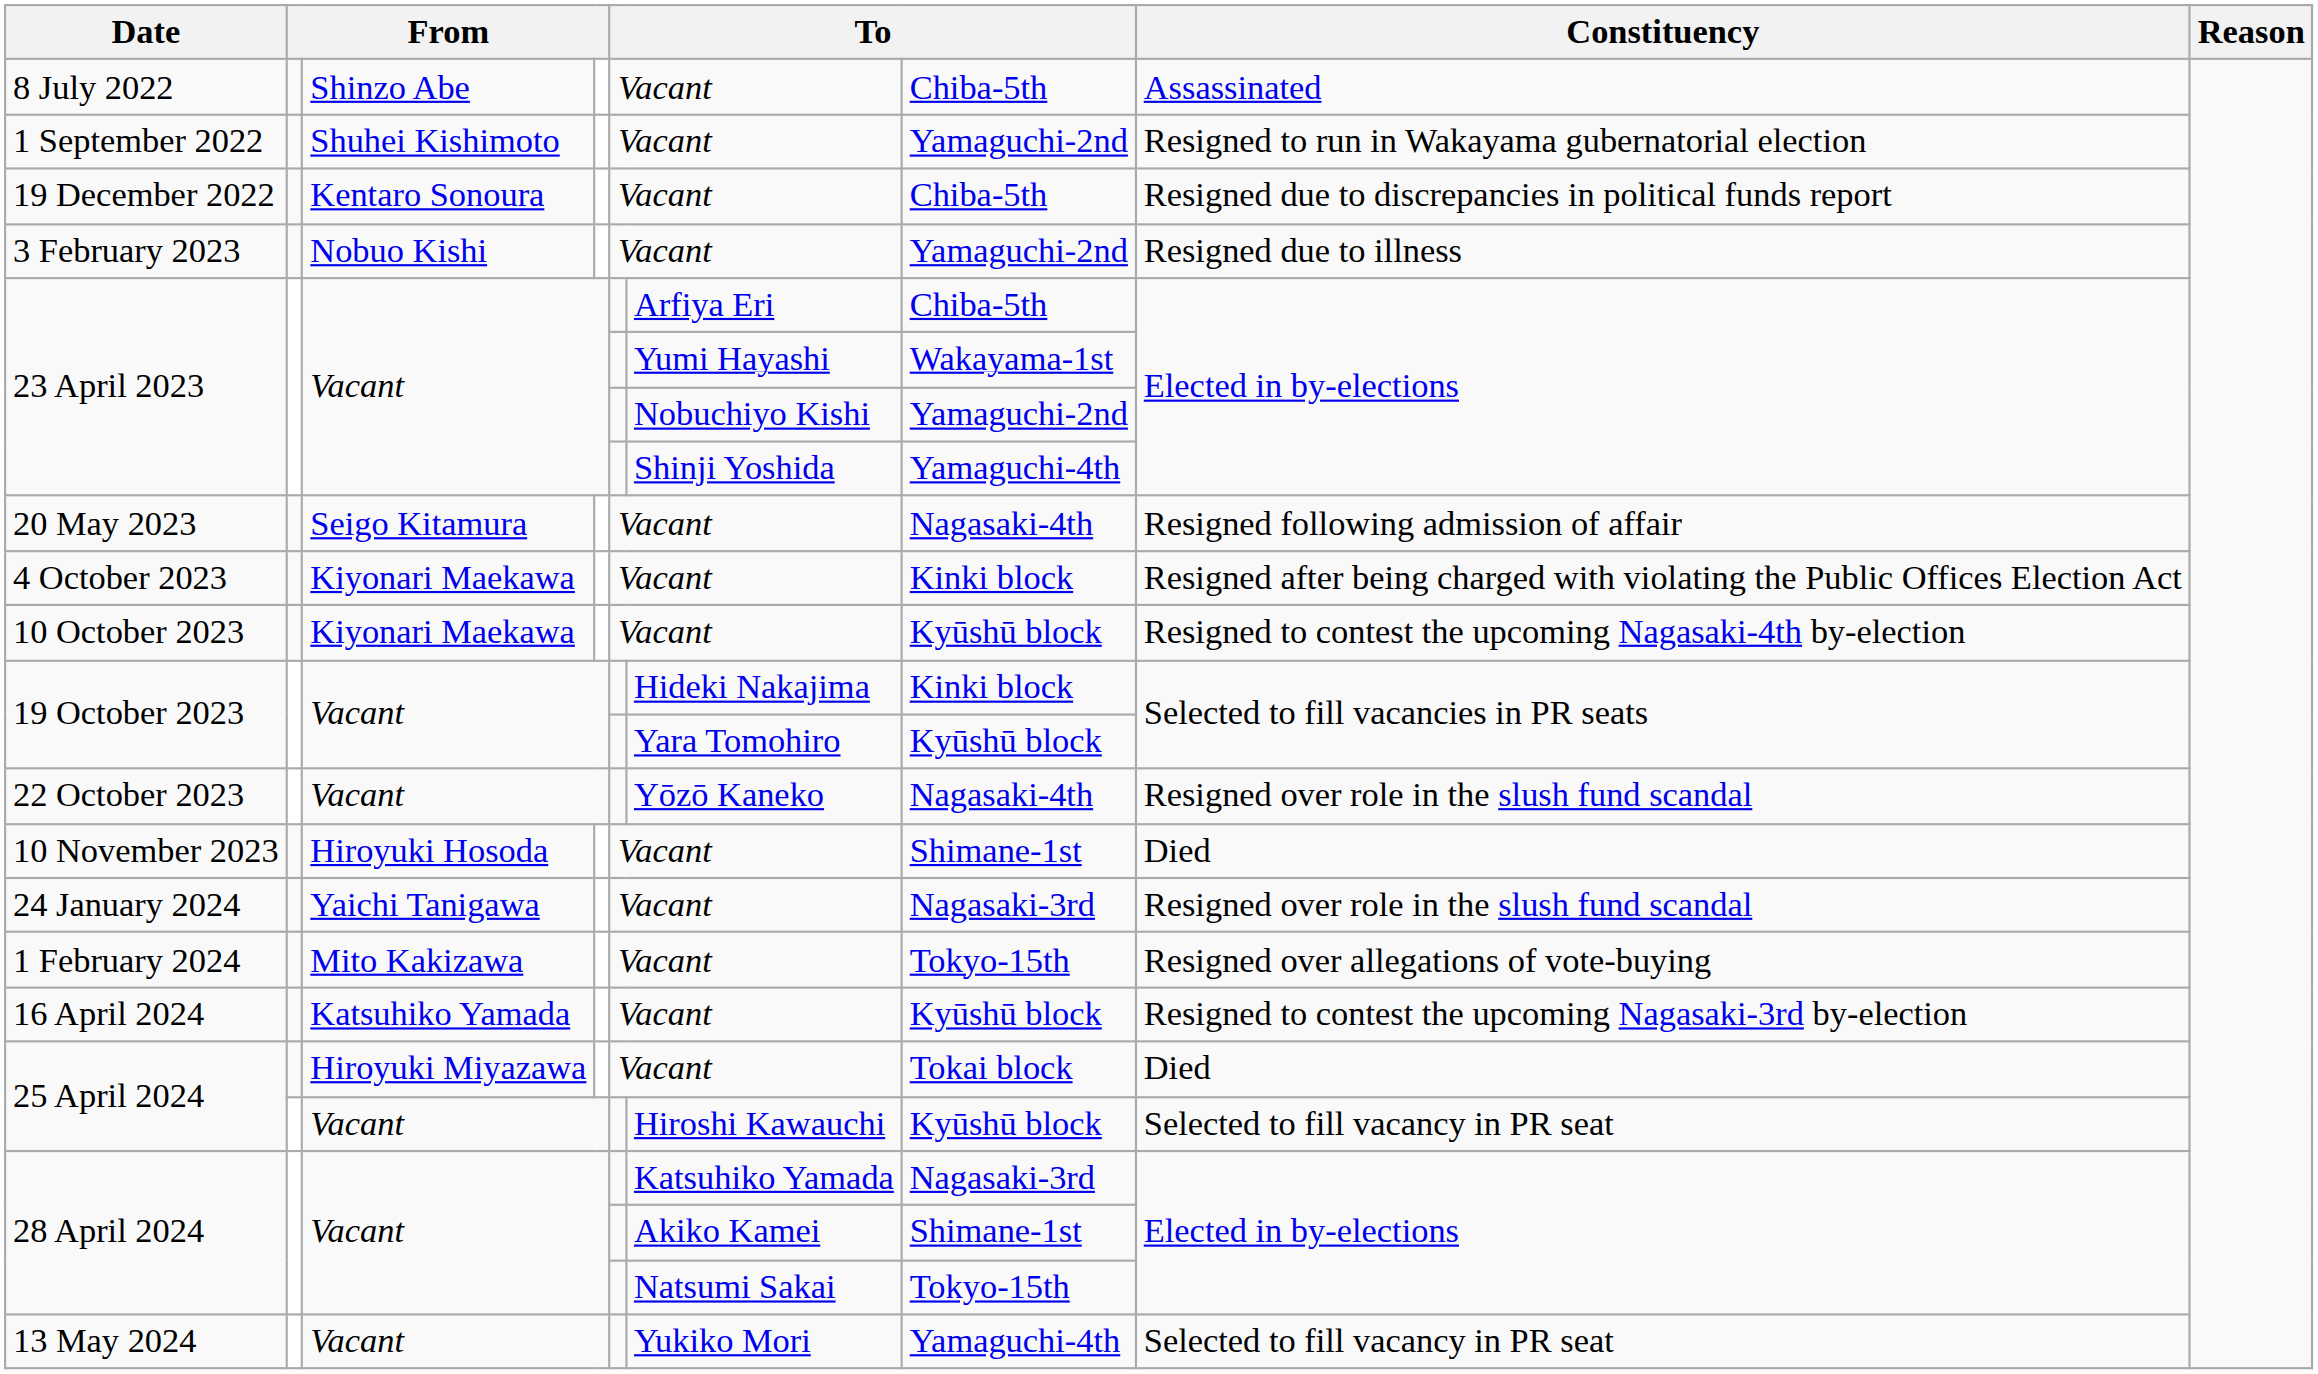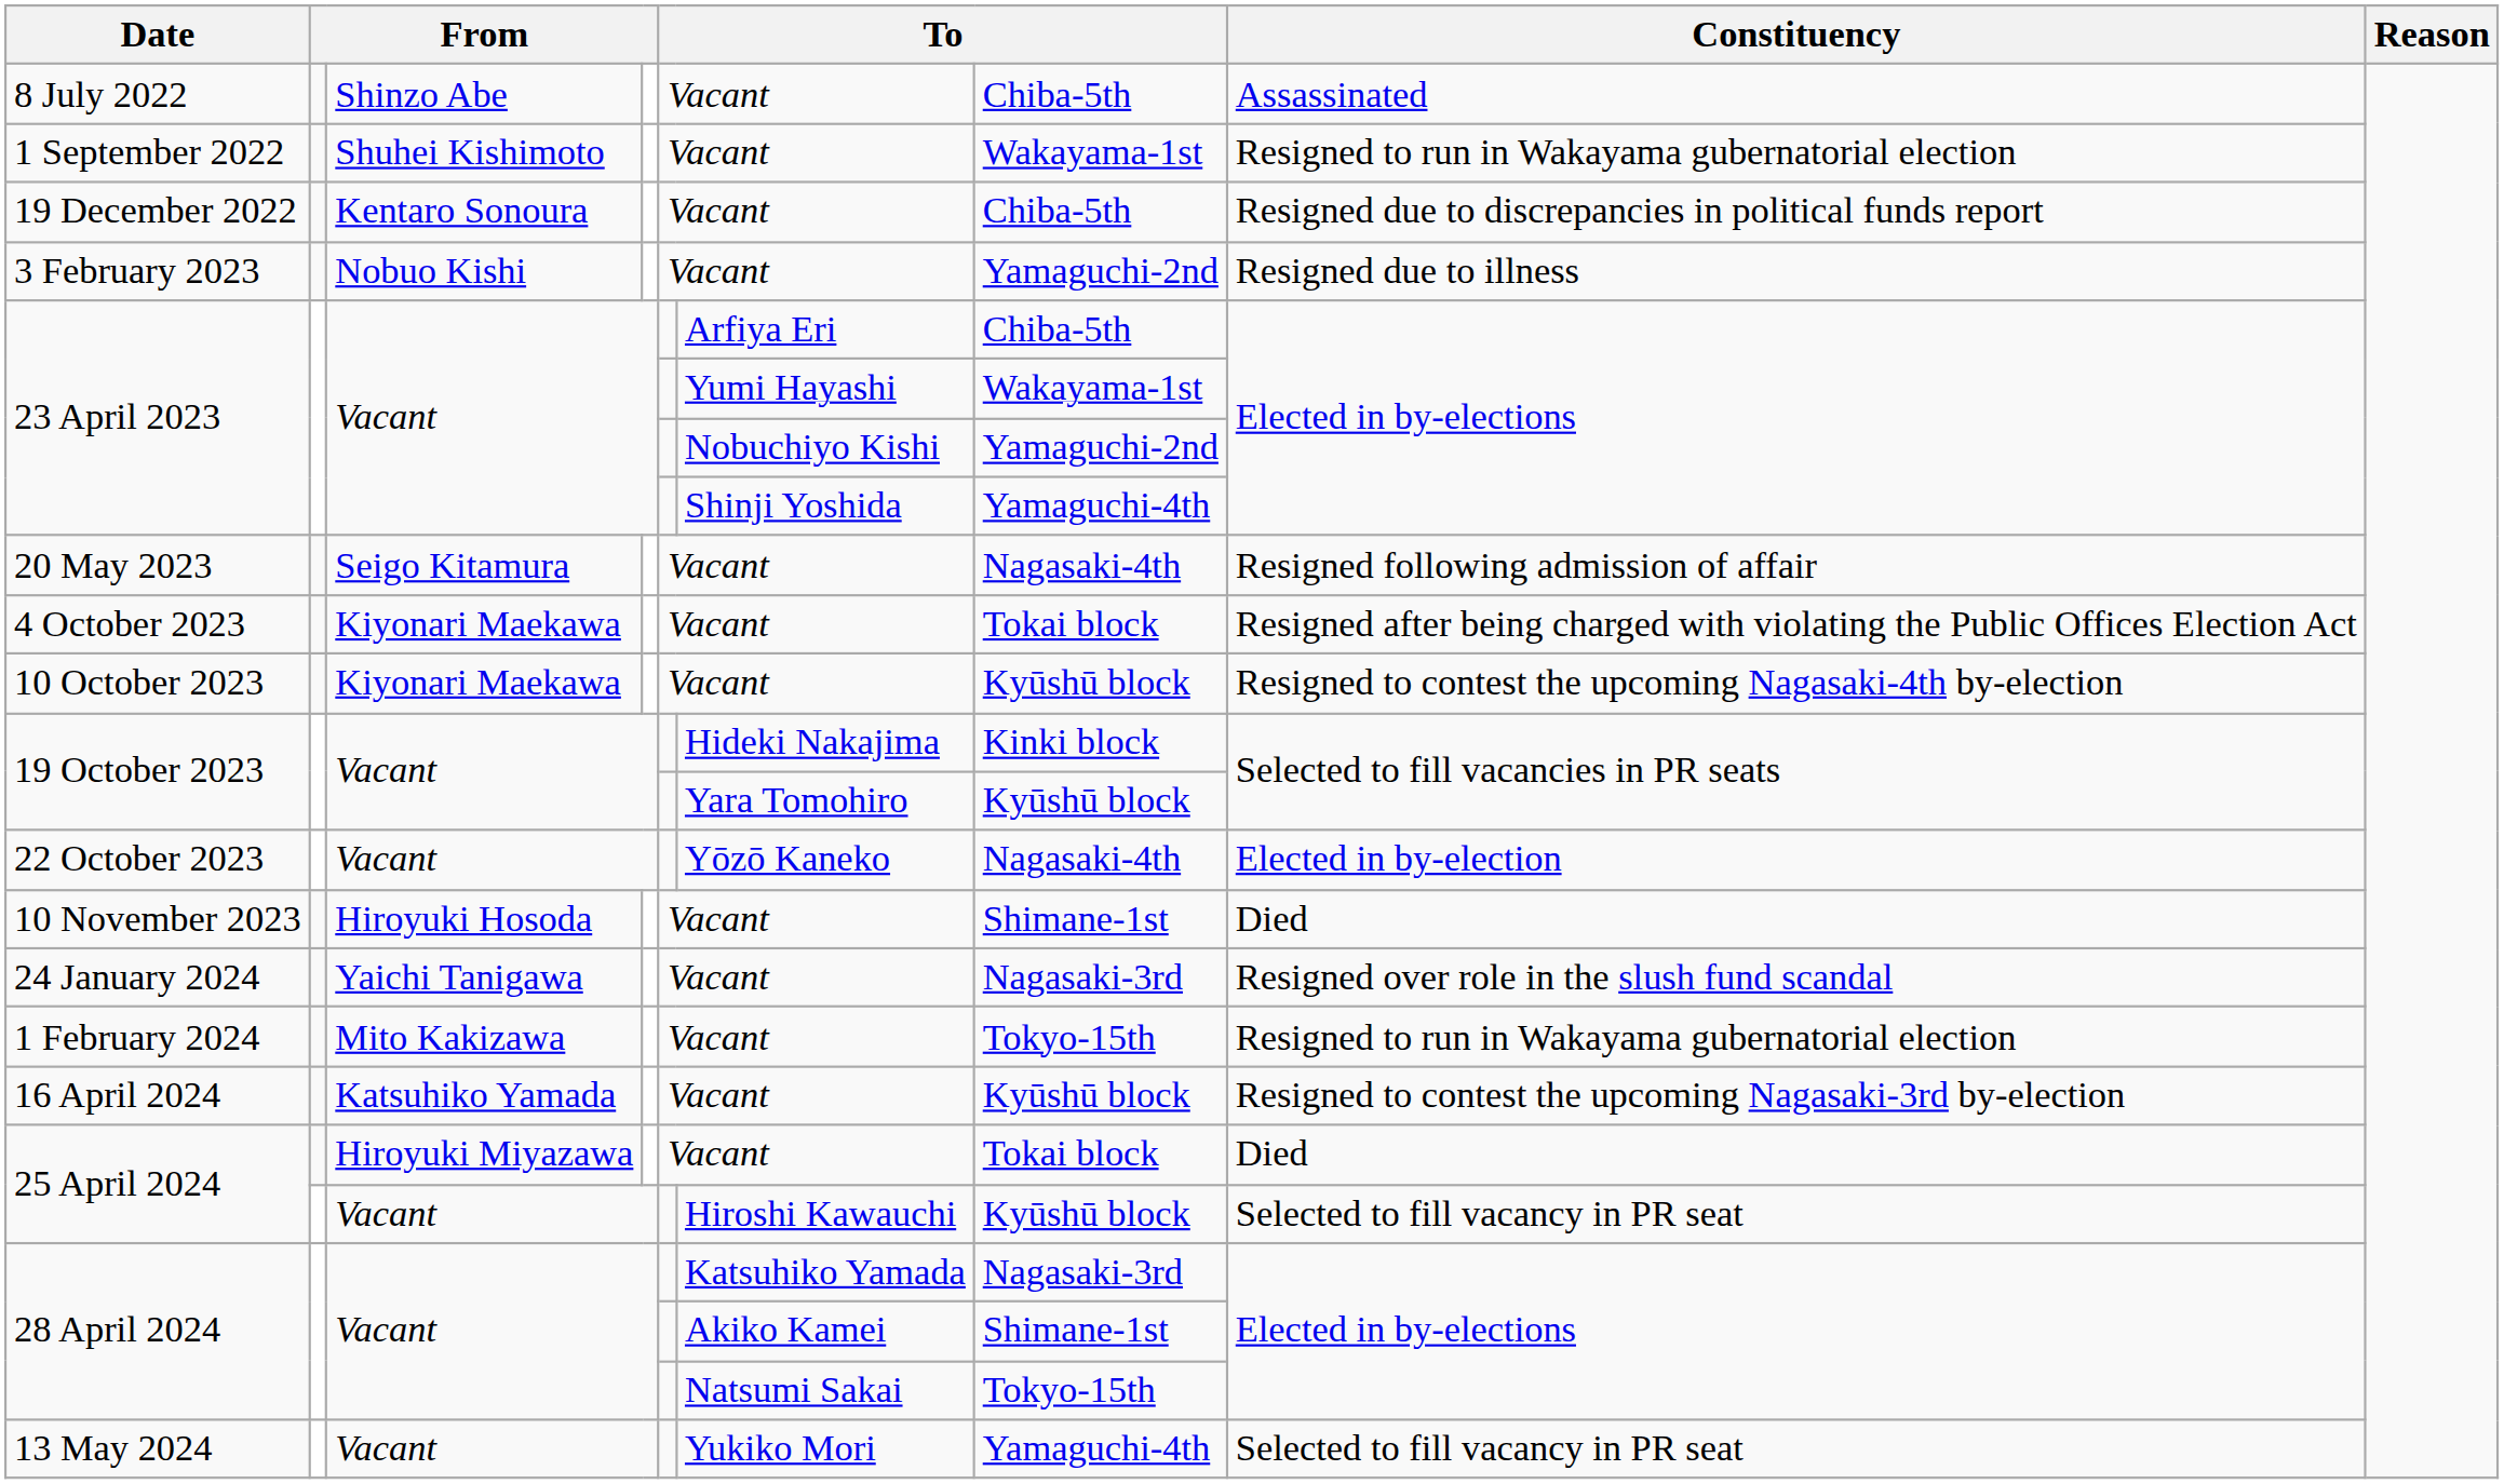 <table class="wikitable">
 <tr>
 <th>Date</th>
 <th colspan="3">From</th>
 <th colspan="3">To</th>
 <th>Constituency</th>
 <th>Reason</th>
 </tr>
 <tr>
 <td>8 July 2022</td>
 <td></td>
 <td><a href='#'>Shinzo Abe</a></td>
 <td bgcolor=white></td>
 <td colspan=2><em>Vacant</em></td>
 <td><a href='#'>Chiba-5th</a></td>
 <td><a href='#'>Assassinated</a></td>
 </tr>
 <tr>
 <td>1 September 2022</td>
 <td></td>
 <td><a href='#'>Shuhei Kishimoto</a></td>
 <td bgcolor=white></td>
 <td colspan=2><em>Vacant</em></td>
-<td><a href='#'>Yamaguchi-2nd</a></td>
+<td><a href='#'>Wakayama-1st</a></td>
 <td>Resigned to run in Wakayama gubernatorial election</td>
 </tr>
 <tr>
 <td>19 December 2022</td>
 <td></td>
 <td><a href='#'>Kentaro Sonoura</a></td>
 <td bgcolor=white></td>
 <td colspan=2><em>Vacant</em></td>
 <td><a href='#'>Chiba-5th</a></td>
 <td>Resigned due to discrepancies in political funds report</td>
 </tr>
 <tr>
 <td>3 February 2023</td>
 <td></td>
 <td><a href='#'>Nobuo Kishi</a></td>
 <td bgcolor=white></td>
 <td colspan=2><em>Vacant</em></td>
 <td><a href='#'>Yamaguchi-2nd</a></td>
 <td>Resigned due to illness</td>
 </tr>
 <tr>
 <td rowspan=4>23 April 2023</td>
 <td bgcolor=white rowspan=4></td>
 <td colspan=2 rowspan=4><em>Vacant</em></td>
 <td></td>
 <td><a href='#'>Arfiya Eri</a></td>
 <td><a href='#'>Chiba-5th</a></td>
 <td rowspan=4><a href='#'>Elected in by-elections</a></td>
 </tr>
 <tr>
 <td></td>
 <td><a href='#'>Yumi Hayashi</a></td>
 <td><a href='#'>Wakayama-1st</a></td>
 </tr>
 <tr>
 <td></td>
 <td><a href='#'>Nobuchiyo Kishi</a></td>
 <td><a href='#'>Yamaguchi-2nd</a></td>
 </tr>
 <tr>
 <td></td>
 <td><a href='#'>Shinji Yoshida</a></td>
 <td><a href='#'>Yamaguchi-4th</a></td>
 </tr>
 <tr>
 <td>20 May 2023</td>
 <td></td>
 <td><a href='#'>Seigo Kitamura</a></td>
 <td bgcolor=white></td>
 <td colspan=2><em>Vacant</em></td>
 <td><a href='#'>Nagasaki-4th</a></td>
 <td>Resigned following admission of affair</td>
 </tr>
 <tr>
 <td>4 October 2023</td>
 <td></td>
 <td><a href='#'>Kiyonari Maekawa</a></td>
 <td bgcolor=white></td>
 <td colspan=2><em>Vacant</em></td>
-<td><a href='#'>Kinki block</a></td>
+<td><a href='#'>Tokai block</a></td>
 <td>Resigned after being charged with violating the Public Offices Election Act</td>
 </tr>
 <tr>
 <td>10 October 2023</td>
 <td></td>
 <td><a href='#'>Kiyonari Maekawa</a></td>
 <td bgcolor=white></td>
 <td colspan=2><em>Vacant</em></td>
 <td><a href='#'>Kyūshū block</a></td>
 <td>Resigned to contest the upcoming <a href='#'>Nagasaki-4th</a> by-election</td>
 </tr>
 <tr>
 <td rowspan=2>19 October 2023</td>
 <td bgcolor=white rowspan=2></td>
 <td colspan=2 rowspan=2><em>Vacant</em></td>
 <td></td>
 <td><a href='#'>Hideki Nakajima</a></td>
 <td><a href='#'>Kinki block</a></td>
 <td rowspan=2>Selected to fill vacancies in PR seats</td>
 </tr>
 <tr>
 <td></td>
 <td><a href='#'>Yara Tomohiro</a></td>
 <td><a href='#'>Kyūshū block</a></td>
 </tr>
 <tr>
 <td>22 October 2023</td>
 <td bgcolor=white></td>
 <td colspan=2><em>Vacant</em></td>
 <td></td>
 <td><a href='#'>Yōzō Kaneko</a></td>
 <td><a href='#'>Nagasaki-4th</a></td>
-<td>Resigned over role in the <a href='#'>slush fund scandal</a></td>
+<td><a href='#'>Elected in by-election</a></td>
 </tr>
 <tr>
 <td>10 November 2023</td>
 <td></td>
 <td><a href='#'>Hiroyuki Hosoda</a></td>
 <td bgcolor=white></td>
 <td colspan=2><em>Vacant</em></td>
 <td><a href='#'>Shimane-1st</a></td>
 <td>Died</td>
 </tr>
 <tr>
 <td>24 January 2024</td>
 <td></td>
 <td><a href='#'>Yaichi Tanigawa</a></td>
 <td bgcolor=white></td>
 <td colspan=2><em>Vacant</em></td>
 <td><a href='#'>Nagasaki-3rd</a></td>
 <td>Resigned over role in the <a href='#'>slush fund scandal</a></td>
 </tr>
 <tr>
 <td>1 February 2024</td>
 <td></td>
 <td><a href='#'>Mito Kakizawa</a></td>
 <td bgcolor=white></td>
 <td colspan=2><em>Vacant</em></td>
 <td><a href='#'>Tokyo-15th</a></td>
-<td>Resigned over allegations of vote-buying</td>
+<td>Resigned to run in Wakayama gubernatorial election</td>
 </tr>
 <tr>
 <td>16 April 2024</td>
 <td></td>
 <td><a href='#'>Katsuhiko Yamada</a></td>
 <td bgcolor=white></td>
 <td colspan=2><em>Vacant</em></td>
 <td><a href='#'>Kyūshū block</a></td>
 <td>Resigned to contest the upcoming <a href='#'>Nagasaki-3rd</a> by-election</td>
 </tr>
 <tr>
 <td rowspan=2>25 April 2024</td>
 <td></td>
 <td><a href='#'>Hiroyuki Miyazawa</a></td>
 <td bgcolor=white></td>
 <td colspan=2><em>Vacant</em></td>
 <td><a href='#'>Tokai block</a></td>
 <td>Died</td>
 </tr>
 <tr>
 <td bgcolor=white></td>
 <td colspan=2><em>Vacant</em></td>
 <td></td>
 <td><a href='#'>Hiroshi Kawauchi</a></td>
 <td><a href='#'>Kyūshū block</a></td>
 <td>Selected to fill vacancy in PR seat</td>
 </tr>
 <tr>
 <td rowspan=3>28 April 2024</td>
 <td bgcolor=white rowspan=3></td>
 <td colspan=2 rowspan=3><em>Vacant</em></td>
 <td></td>
 <td><a href='#'>Katsuhiko Yamada</a></td>
 <td><a href='#'>Nagasaki-3rd</a></td>
 <td rowspan=3><a href='#'>Elected in by-elections</a></td>
 </tr>
 <tr>
 <td></td>
 <td><a href='#'>Akiko Kamei</a></td>
 <td><a href='#'>Shimane-1st</a></td>
 </tr>
 <tr>
 <td></td>
 <td><a href='#'>Natsumi Sakai</a></td>
 <td><a href='#'>Tokyo-15th</a></td>
 </tr>
 <tr>
 <td>13 May 2024</td>
 <td bgcolor=white></td>
 <td colspan=2><em>Vacant</em></td>
 <td></td>
 <td><a href='#'>Yukiko Mori</a></td>
 <td><a href='#'>Yamaguchi-4th</a></td>
 <td>Selected to fill vacancy in PR seat</td>
 </tr>
 </table>
